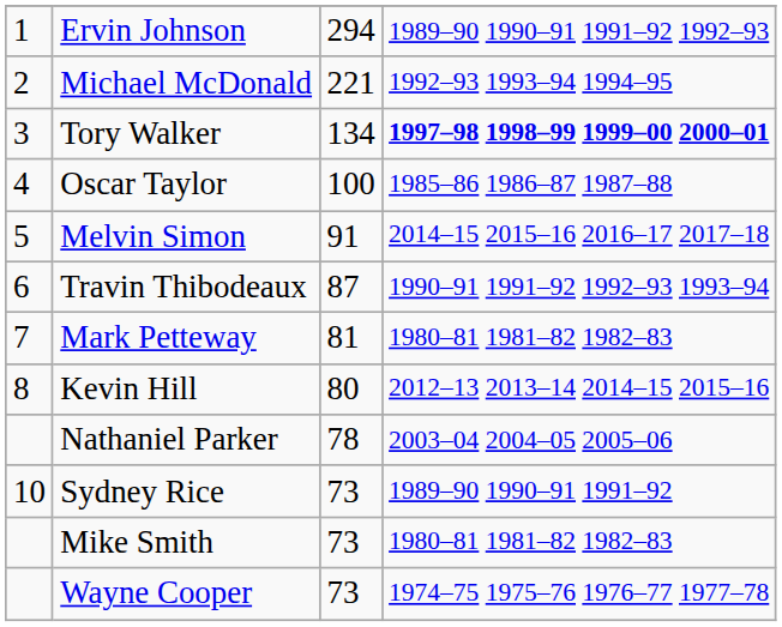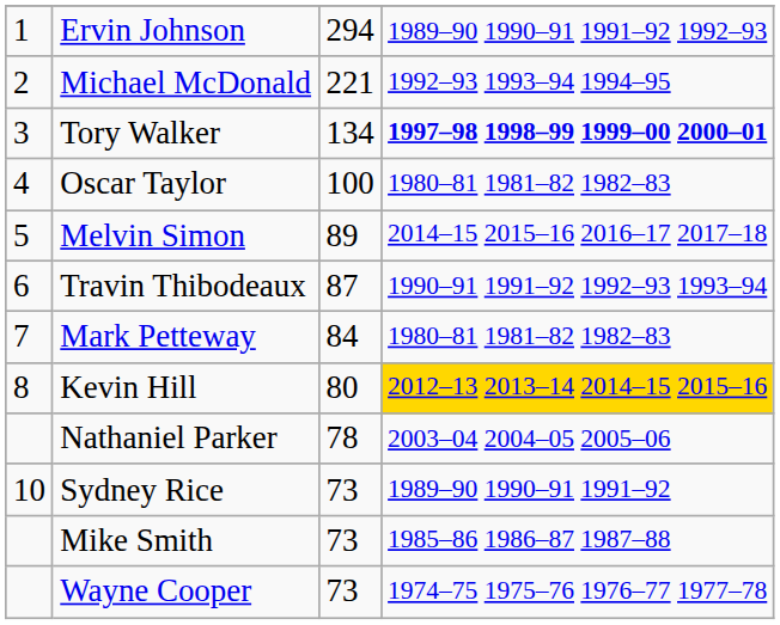 <table class="wikitable">
 <tr>
 </tr>
 <tr>
 <td>1</td>
 <td><a href='#'>Ervin Johnson</a></td>
 <td>294</td>
 <td style="font-size:80%;"><a href='#'>1989–90</a> <a href='#'>1990–91</a> <a href='#'>1991–92</a> <a href='#'>1992–93</a></td>
 </tr>
 <tr>
 <td>2</td>
 <td><a href='#'>Michael McDonald</a></td>
 <td>221</td>
 <td style="font-size:80%;"><a href='#'>1992–93</a> <a href='#'>1993–94</a> <a href='#'>1994–95</a></td>
 </tr>
 <tr>
 <td>3</td>
 <td>Tory Walker</td>
 <td>134</td>
 <td style="font-size:80%;"><strong><a href='#'>1997–98</a> <a href='#'>1998–99</a> <a href='#'>1999–00</a> <a href='#'>2000–01</a></strong></td>
 </tr>
 <tr>
 <td>4</td>
 <td>Oscar Taylor</td>
 <td>100</td>
-<td style="font-size:80%;"><a href='#'>1985–86</a> <a href='#'>1986–87</a> <a href='#'>1987–88</a></td>
+<td style="font-size:80%;"><a href='#'>1980–81</a> <a href='#'>1981–82</a> <a href='#'>1982–83</a></td>
 </tr>
 <tr>
 <td>5</td>
 <td><a href='#'>Melvin Simon</a></td>
-<td>91</td>
+<td>89</td>
 <td style="font-size:80%;"><a href='#'>2014–15</a> <a href='#'>2015–16</a> <a href='#'>2016–17</a> <a href='#'>2017–18</a></td>
 </tr>
 <tr>
 <td>6</td>
 <td>Travin Thibodeaux</td>
 <td>87</td>
 <td style="font-size:80%;"><a href='#'>1990–91</a> <a href='#'>1991–92</a> <a href='#'>1992–93</a> <a href='#'>1993–94</a></td>
 </tr>
 <tr>
 <td>7</td>
 <td><a href='#'>Mark Petteway</a></td>
-<td>81</td>
+<td>84</td>
 <td style="font-size:80%;"><a href='#'>1980–81</a> <a href='#'>1981–82</a> <a href='#'>1982–83</a></td>
 </tr>
 <tr>
 <td>8</td>
 <td>Kevin Hill</td>
 <td>80</td>
-<td style="font-size:80%;"><a href='#'>2012–13</a> <a href='#'>2013–14</a> <a href='#'>2014–15</a> <a href='#'>2015–16</a></td>
+<td style="background: gold; font-size:80%;"><a href='#'>2012–13</a> <a href='#'>2013–14</a> <a href='#'>2014–15</a> <a href='#'>2015–16</a></td>
 </tr>
 <tr>
 <td></td>
 <td>Nathaniel Parker</td>
 <td>78</td>
 <td style="font-size:80%;"><a href='#'>2003–04</a> <a href='#'>2004–05</a> <a href='#'>2005–06</a></td>
 </tr>
 <tr>
 <td>10</td>
 <td>Sydney Rice</td>
 <td>73</td>
 <td style="font-size:80%;"><a href='#'>1989–90</a> <a href='#'>1990–91</a> <a href='#'>1991–92</a></td>
 </tr>
 <tr>
 <td></td>
 <td>Mike Smith</td>
 <td>73</td>
-<td style="font-size:80%;"><a href='#'>1980–81</a> <a href='#'>1981–82</a> <a href='#'>1982–83</a></td>
+<td style="font-size:80%;"><a href='#'>1985–86</a> <a href='#'>1986–87</a> <a href='#'>1987–88</a></td>
 </tr>
 <tr>
 <td></td>
 <td><a href='#'>Wayne Cooper</a></td>
 <td>73</td>
 <td style="font-size:80%;"><a href='#'>1974–75</a> <a href='#'>1975–76</a> <a href='#'>1976–77</a> <a href='#'>1977–78</a></td>
 </tr>
 </table>
